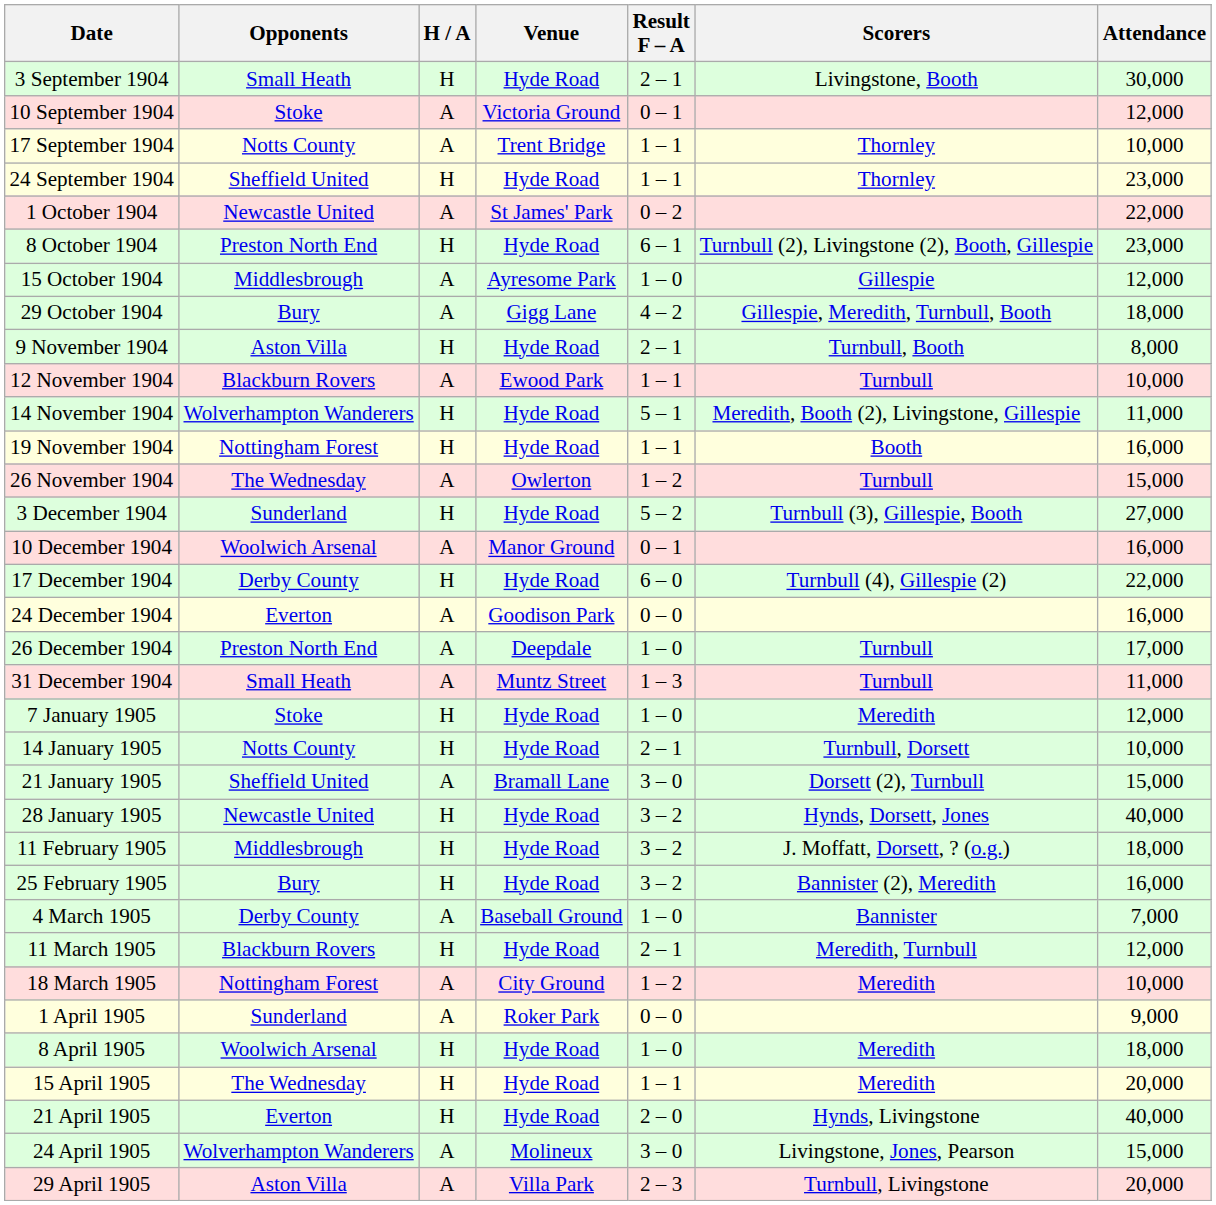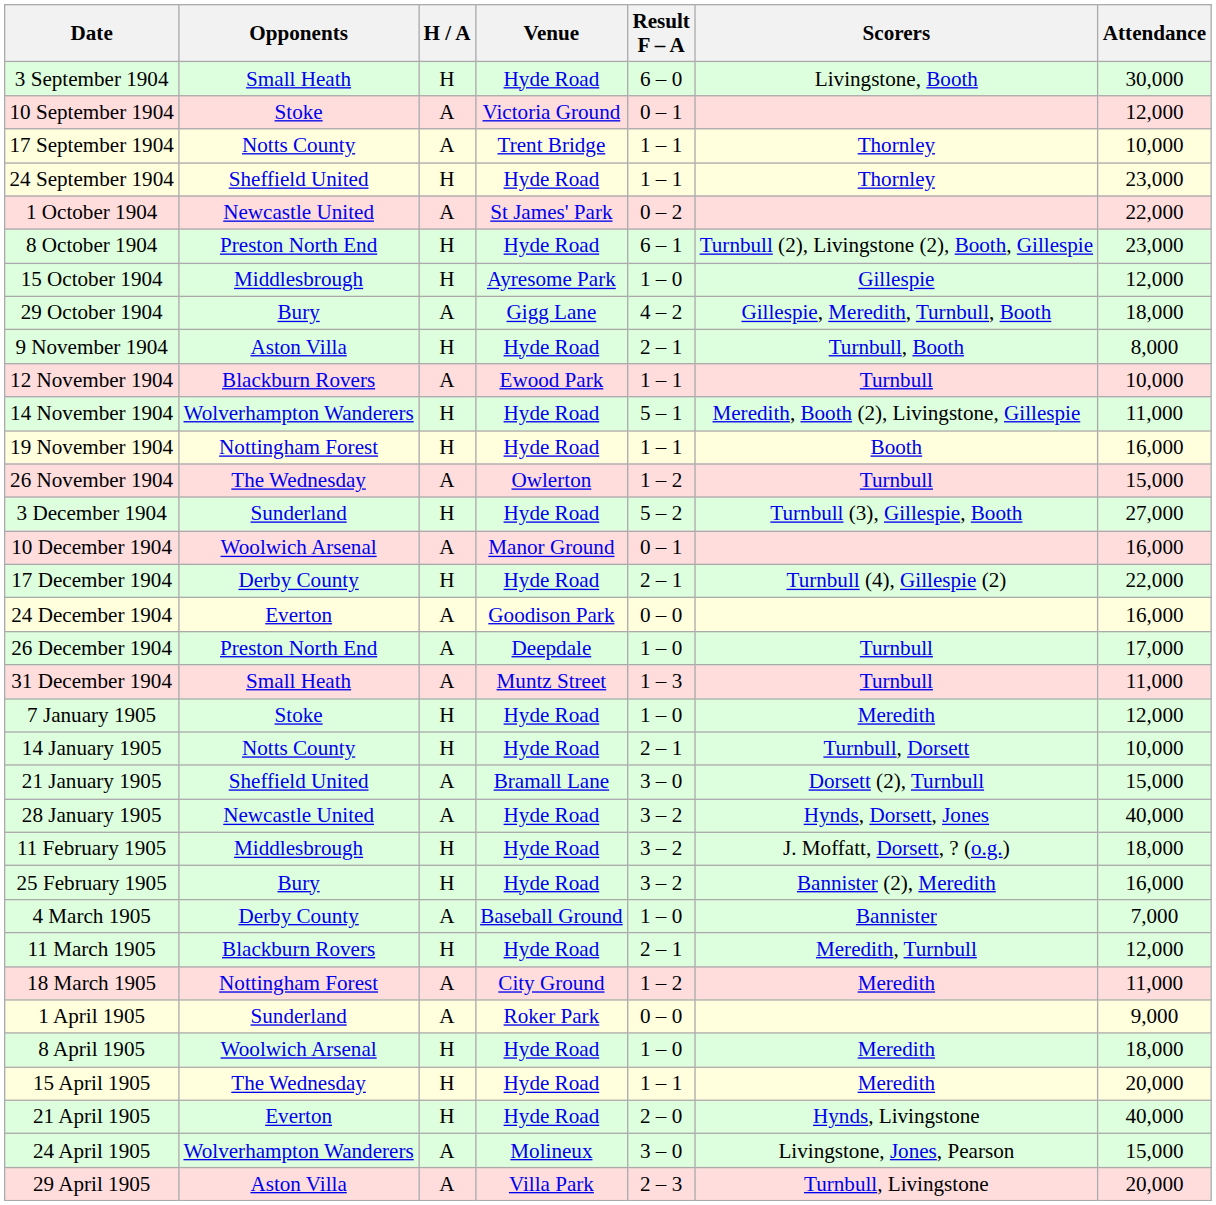 <table class="wikitable" style="text-align:center">
 <tr>
 <th>Date</th>
 <th>Opponents</th>
 <th>H / A</th>
 <th>Venue</th>
 <th>Result<br>F – A</th>
 <th>Scorers</th>
 <th>Attendance</th>
 </tr>
 <tr bgcolor="#ddffdd">
 <td>3 September 1904</td>
 <td><a href='#'>Small Heath</a></td>
 <td>H</td>
 <td><a href='#'>Hyde Road</a></td>
-<td>2 – 1</td>
+<td>6 – 0</td>
 <td>Livingstone, <a href='#'>Booth</a></td>
 <td>30,000</td>
 </tr>
 <tr bgcolor="#ffdddd">
 <td>10 September 1904</td>
 <td><a href='#'>Stoke</a></td>
 <td>A</td>
 <td><a href='#'>Victoria Ground</a></td>
 <td>0 – 1</td>
 <td></td>
 <td>12,000</td>
 </tr>
 <tr bgcolor="#ffffdd">
 <td>17 September 1904</td>
 <td><a href='#'>Notts County</a></td>
 <td>A</td>
 <td><a href='#'>Trent Bridge</a></td>
 <td>1 – 1</td>
 <td><a href='#'>Thornley</a></td>
 <td>10,000</td>
 </tr>
 <tr bgcolor="#ffffdd">
 <td>24 September 1904</td>
 <td><a href='#'>Sheffield United</a></td>
 <td>H</td>
 <td><a href='#'>Hyde Road</a></td>
 <td>1 – 1</td>
 <td><a href='#'>Thornley</a></td>
 <td>23,000</td>
 </tr>
 <tr bgcolor="#ffdddd">
 <td>1 October 1904</td>
 <td><a href='#'>Newcastle United</a></td>
 <td>A</td>
 <td><a href='#'>St James' Park</a></td>
 <td>0 – 2</td>
 <td></td>
 <td>22,000</td>
 </tr>
 <tr bgcolor="#ddffdd">
 <td>8 October 1904</td>
 <td><a href='#'>Preston North End</a></td>
 <td>H</td>
 <td><a href='#'>Hyde Road</a></td>
 <td>6 – 1</td>
 <td><a href='#'>Turnbull</a> (2), Livingstone (2), <a href='#'>Booth</a>, <a href='#'>Gillespie</a></td>
 <td>23,000</td>
 </tr>
 <tr bgcolor="#ddffdd">
 <td>15 October 1904</td>
 <td><a href='#'>Middlesbrough</a></td>
-<td>A</td>
+<td>H</td>
 <td><a href='#'>Ayresome Park</a></td>
 <td>1 – 0</td>
 <td><a href='#'>Gillespie</a></td>
 <td>12,000</td>
 </tr>
 <tr bgcolor="#ddffdd">
 <td>29 October 1904</td>
 <td><a href='#'>Bury</a></td>
 <td>A</td>
 <td><a href='#'>Gigg Lane</a></td>
 <td>4 – 2</td>
 <td><a href='#'>Gillespie</a>, <a href='#'>Meredith</a>, <a href='#'>Turnbull</a>, <a href='#'>Booth</a></td>
 <td>18,000</td>
 </tr>
 <tr bgcolor="#ddffdd">
 <td>9 November 1904</td>
 <td><a href='#'>Aston Villa</a></td>
 <td>H</td>
 <td><a href='#'>Hyde Road</a></td>
 <td>2 – 1</td>
 <td><a href='#'>Turnbull</a>, <a href='#'>Booth</a></td>
 <td>8,000</td>
 </tr>
 <tr bgcolor="#ffdddd">
 <td>12 November 1904</td>
 <td><a href='#'>Blackburn Rovers</a></td>
 <td>A</td>
 <td><a href='#'>Ewood Park</a></td>
 <td>1 – 1</td>
 <td><a href='#'>Turnbull</a></td>
 <td>10,000</td>
 </tr>
 <tr bgcolor="#ddffdd">
 <td>14 November 1904</td>
 <td><a href='#'>Wolverhampton Wanderers</a></td>
 <td>H</td>
 <td><a href='#'>Hyde Road</a></td>
 <td>5 – 1</td>
 <td><a href='#'>Meredith</a>, <a href='#'>Booth</a> (2), Livingstone, <a href='#'>Gillespie</a></td>
 <td>11,000</td>
 </tr>
 <tr bgcolor="#ffffdd">
 <td>19 November 1904</td>
 <td><a href='#'>Nottingham Forest</a></td>
 <td>H</td>
 <td><a href='#'>Hyde Road</a></td>
 <td>1 – 1</td>
 <td><a href='#'>Booth</a></td>
 <td>16,000</td>
 </tr>
 <tr bgcolor="#ffdddd">
 <td>26 November 1904</td>
 <td><a href='#'>The Wednesday</a></td>
 <td>A</td>
 <td><a href='#'>Owlerton</a></td>
 <td>1 – 2</td>
 <td><a href='#'>Turnbull</a></td>
 <td>15,000</td>
 </tr>
 <tr bgcolor="#ddffdd">
 <td>3 December 1904</td>
 <td><a href='#'>Sunderland</a></td>
 <td>H</td>
 <td><a href='#'>Hyde Road</a></td>
 <td>5 – 2</td>
 <td><a href='#'>Turnbull</a> (3), <a href='#'>Gillespie</a>, <a href='#'>Booth</a></td>
 <td>27,000</td>
 </tr>
 <tr bgcolor="#ffdddd">
 <td>10 December 1904</td>
 <td><a href='#'>Woolwich Arsenal</a></td>
 <td>A</td>
 <td><a href='#'>Manor Ground</a></td>
 <td>0 – 1</td>
 <td></td>
 <td>16,000</td>
 </tr>
 <tr bgcolor="#ddffdd">
 <td>17 December 1904</td>
 <td><a href='#'>Derby County</a></td>
 <td>H</td>
 <td><a href='#'>Hyde Road</a></td>
-<td>6 – 0</td>
+<td>2 – 1</td>
 <td><a href='#'>Turnbull</a> (4), <a href='#'>Gillespie</a> (2)</td>
 <td>22,000</td>
 </tr>
 <tr bgcolor="#ffffdd">
 <td>24 December 1904</td>
 <td><a href='#'>Everton</a></td>
 <td>A</td>
 <td><a href='#'>Goodison Park</a></td>
 <td>0 – 0</td>
 <td></td>
 <td>16,000</td>
 </tr>
 <tr bgcolor="#ddffdd">
 <td>26 December 1904</td>
 <td><a href='#'>Preston North End</a></td>
 <td>A</td>
 <td><a href='#'>Deepdale</a></td>
 <td>1 – 0</td>
 <td><a href='#'>Turnbull</a></td>
 <td>17,000</td>
 </tr>
 <tr bgcolor="#ffdddd">
 <td>31 December 1904</td>
 <td><a href='#'>Small Heath</a></td>
 <td>A</td>
 <td><a href='#'>Muntz Street</a></td>
 <td>1 – 3</td>
 <td><a href='#'>Turnbull</a></td>
 <td>11,000</td>
 </tr>
 <tr bgcolor="#ddffdd">
 <td>7 January 1905</td>
 <td><a href='#'>Stoke</a></td>
 <td>H</td>
 <td><a href='#'>Hyde Road</a></td>
 <td>1 – 0</td>
 <td><a href='#'>Meredith</a></td>
 <td>12,000</td>
 </tr>
 <tr bgcolor="#ddffdd">
 <td>14 January 1905</td>
 <td><a href='#'>Notts County</a></td>
 <td>H</td>
 <td><a href='#'>Hyde Road</a></td>
 <td>2 – 1</td>
 <td><a href='#'>Turnbull</a>, <a href='#'>Dorsett</a></td>
 <td>10,000</td>
 </tr>
 <tr bgcolor="#ddffdd">
 <td>21 January 1905</td>
 <td><a href='#'>Sheffield United</a></td>
 <td>A</td>
 <td><a href='#'>Bramall Lane</a></td>
 <td>3 – 0</td>
 <td><a href='#'>Dorsett</a> (2), <a href='#'>Turnbull</a></td>
 <td>15,000</td>
 </tr>
 <tr bgcolor="#ddffdd">
 <td>28 January 1905</td>
 <td><a href='#'>Newcastle United</a></td>
-<td>H</td>
+<td>A</td>
 <td><a href='#'>Hyde Road</a></td>
 <td>3 – 2</td>
 <td><a href='#'>Hynds</a>, <a href='#'>Dorsett</a>, <a href='#'>Jones</a></td>
 <td>40,000</td>
 </tr>
 <tr bgcolor="#ddffdd">
 <td>11 February 1905</td>
 <td><a href='#'>Middlesbrough</a></td>
 <td>H</td>
 <td><a href='#'>Hyde Road</a></td>
 <td>3 – 2</td>
 <td>J. Moffatt, <a href='#'>Dorsett</a>, ? (<a href='#'>o.g.</a>)</td>
 <td>18,000</td>
 </tr>
 <tr bgcolor="#ddffdd">
 <td>25 February 1905</td>
 <td><a href='#'>Bury</a></td>
 <td>H</td>
 <td><a href='#'>Hyde Road</a></td>
 <td>3 – 2</td>
 <td><a href='#'>Bannister</a> (2), <a href='#'>Meredith</a></td>
 <td>16,000</td>
 </tr>
 <tr bgcolor="#ddffdd">
 <td>4 March 1905</td>
 <td><a href='#'>Derby County</a></td>
 <td>A</td>
 <td><a href='#'>Baseball Ground</a></td>
 <td>1 – 0</td>
 <td><a href='#'>Bannister</a></td>
 <td>7,000</td>
 </tr>
 <tr bgcolor="#ddffdd">
 <td>11 March 1905</td>
 <td><a href='#'>Blackburn Rovers</a></td>
 <td>H</td>
 <td><a href='#'>Hyde Road</a></td>
 <td>2 – 1</td>
 <td><a href='#'>Meredith</a>, <a href='#'>Turnbull</a></td>
 <td>12,000</td>
 </tr>
 <tr bgcolor="#ffdddd">
 <td>18 March 1905</td>
 <td><a href='#'>Nottingham Forest</a></td>
 <td>A</td>
 <td><a href='#'>City Ground</a></td>
 <td>1 – 2</td>
 <td><a href='#'>Meredith</a></td>
-<td>10,000</td>
+<td>11,000</td>
 </tr>
 <tr bgcolor="#ffffdd">
 <td>1 April 1905</td>
 <td><a href='#'>Sunderland</a></td>
 <td>A</td>
 <td><a href='#'>Roker Park</a></td>
 <td>0 – 0</td>
 <td></td>
 <td>9,000</td>
 </tr>
 <tr bgcolor="#ddffdd">
 <td>8 April 1905</td>
 <td><a href='#'>Woolwich Arsenal</a></td>
 <td>H</td>
 <td><a href='#'>Hyde Road</a></td>
 <td>1 – 0</td>
 <td><a href='#'>Meredith</a></td>
 <td>18,000</td>
 </tr>
 <tr bgcolor="#ffffdd">
 <td>15 April 1905</td>
 <td><a href='#'>The Wednesday</a></td>
 <td>H</td>
 <td><a href='#'>Hyde Road</a></td>
 <td>1 – 1</td>
 <td><a href='#'>Meredith</a></td>
 <td>20,000</td>
 </tr>
 <tr bgcolor="#ddffdd">
 <td>21 April 1905</td>
 <td><a href='#'>Everton</a></td>
 <td>H</td>
 <td><a href='#'>Hyde Road</a></td>
 <td>2 – 0</td>
 <td><a href='#'>Hynds</a>, Livingstone</td>
 <td>40,000</td>
 </tr>
 <tr bgcolor="#ddffdd">
 <td>24 April 1905</td>
 <td><a href='#'>Wolverhampton Wanderers</a></td>
 <td>A</td>
 <td><a href='#'>Molineux</a></td>
 <td>3 – 0</td>
 <td>Livingstone, <a href='#'>Jones</a>, Pearson</td>
 <td>15,000</td>
 </tr>
 <tr bgcolor="#ffdddd">
 <td>29 April 1905</td>
 <td><a href='#'>Aston Villa</a></td>
 <td>A</td>
 <td><a href='#'>Villa Park</a></td>
 <td>2 – 3</td>
 <td><a href='#'>Turnbull</a>, Livingstone</td>
 <td>20,000</td>
 </tr>
 </table>
